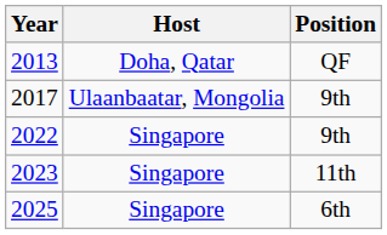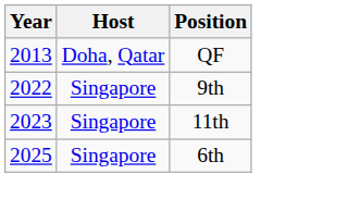 <table class="wikitable" style="text-align: center;">
 <tr>
 <th>Year</th>
 <th>Host</th>
 <th>Position</th>
 </tr>
 <tr>
 <td><a href='#'>2013</a></td>
 <td> <a href='#'>Doha</a>, <a href='#'>Qatar</a></td>
 <td>QF</td>
-</tr>
-<tr>
-<td>2017</td>
-<td> <a href='#'>Ulaanbaatar</a>, <a href='#'>Mongolia</a></td>
-<td>9th</td>
 </tr>
 <tr>
 <td><a href='#'>2022</a></td>
 <td> <a href='#'>Singapore</a></td>
 <td>9th</td>
 </tr>
 <tr>
 <td><a href='#'>2023</a></td>
 <td> <a href='#'>Singapore</a></td>
 <td>11th</td>
 </tr>
 <tr>
 <td><a href='#'>2025</a></td>
 <td> <a href='#'>Singapore</a></td>
 <td>6th</td>
 </tr>
 </table>
